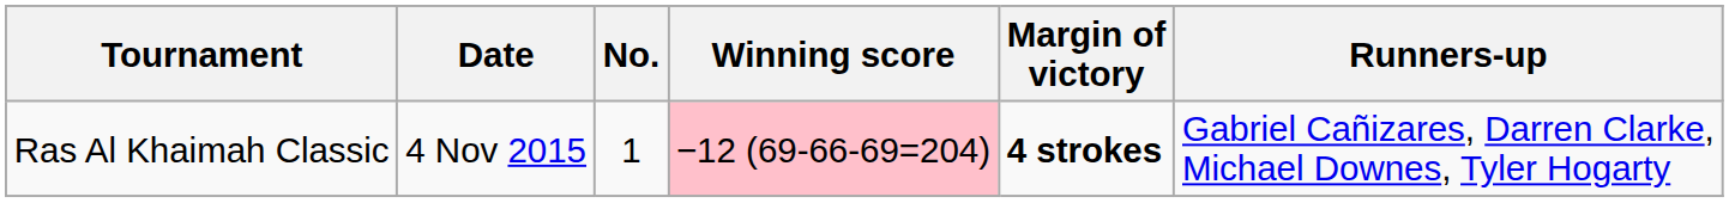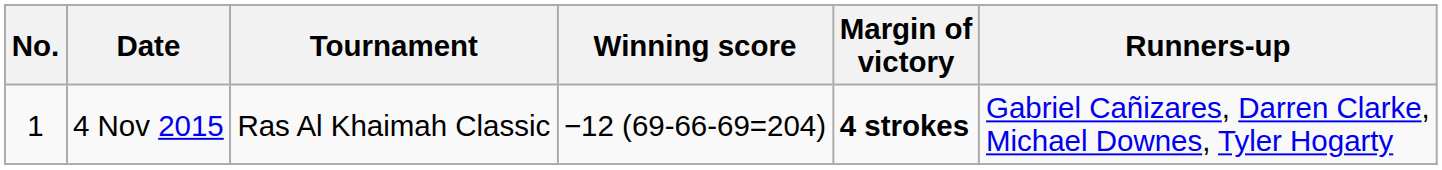 <table class="wikitable" style="font-size:95%;">
 <tr>
+<th>No.</th>
+<th>Date</th>
 <th>Tournament</th>
-<th>Date</th>
-<th>No.</th>
 <th>Winning score</th>
 <th>Margin of<br>victory</th>
 <th>Runners-up</th>
 </tr>
 <tr>
+<td align=center>1</td>
+<td align=right>4 Nov <a href='#'>2015</a></td>
 <td>Ras Al Khaimah Classic</td>
-<td align=right>4 Nov <a href='#'>2015</a></td>
-<td align=center>1</td>
-<td style="background: pink;">−12 (69-66-69=204)</td>
+<td>−12 (69-66-69=204)</td>
 <td><strong>4 strokes</strong></td>
 <td> <a href='#'>Gabriel Cañizares</a>,  <a href='#'>Darren Clarke</a>,<br> <a href='#'>Michael Downes</a>,  <a href='#'>Tyler Hogarty</a></td>
 </tr>
 </table>
